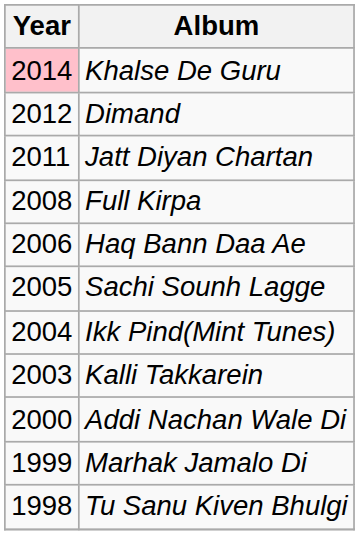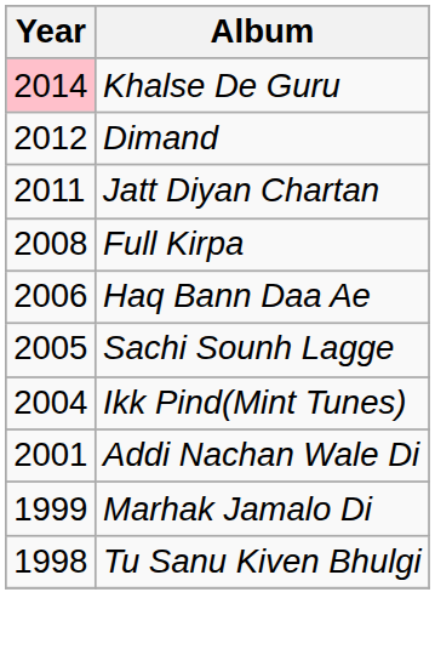 <table class="wikitable sortable">
 <tr style="background:#ccc; text-align:center;">
 <th>Year</th>
 <th>Album</th>
 </tr>
 <tr>
 <td style="background: pink;">2014</td>
 <td><em>Khalse De Guru</em></td>
 </tr>
 <tr>
 <td>2012</td>
 <td><em>Dimand</em></td>
 </tr>
 <tr>
 <td>2011</td>
 <td><em>Jatt Diyan Chartan</em></td>
 </tr>
 <tr>
 <td>2008</td>
 <td><em>Full Kirpa</em></td>
 </tr>
 <tr>
 <td>2006</td>
 <td><em>Haq Bann Daa Ae</em></td>
 </tr>
 <tr>
 <td>2005</td>
 <td><em>Sachi Sounh Lagge</em></td>
 </tr>
 <tr>
 <td>2004</td>
 <td><em> Ikk Pind(Mint Tunes)</em></td>
 </tr>
 <tr>
-<td>2003</td>
-<td><em>Kalli Takkarein</em></td>
-</tr>
-<tr>
-<td>2000</td>
+<td>2001</td>
 <td><em>Addi Nachan Wale Di</em></td>
 </tr>
 <tr>
 <td>1999</td>
 <td><em>Marhak Jamalo Di</em></td>
 </tr>
 <tr>
 <td>1998</td>
 <td><em>Tu Sanu Kiven Bhulgi</em></td>
 </tr>
 <tr>
 </tr>
 </table>
